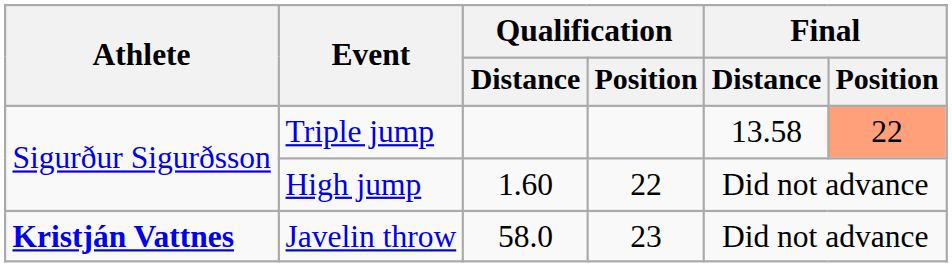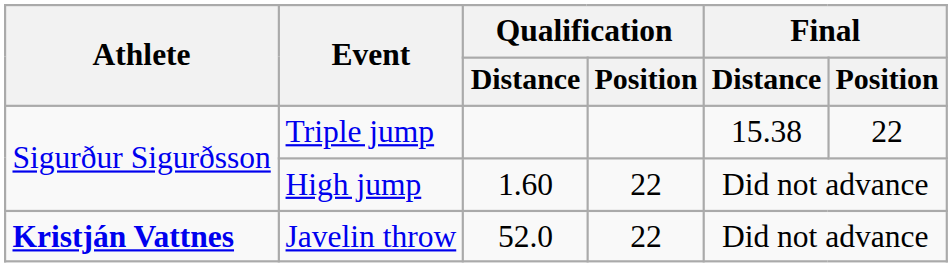 <table class=wikitable style="font-size:90%">
 <tr>
 <th rowspan="2">Athlete</th>
 <th rowspan="2">Event</th>
 <th colspan="2">Qualification</th>
 <th colspan="2">Final</th>
 </tr>
 <tr style="font-size:95%">
 <th>Distance</th>
 <th>Position</th>
 <th>Distance</th>
 <th>Position</th>
 </tr>
 <tr align=center>
 <td align=left rowspan=2><a href='#'>Sigurður Sigurðsson</a></td>
 <td align=left><a href='#'>Triple jump</a></td>
 <td></td>
 <td></td>
-<td>13.58</td>
-<td style="background: lightsalmon;">22</td>
+<td>15.38</td>
+<td>22</td>
 </tr>
 <tr align=center>
 <td align=left><a href='#'>High jump</a></td>
 <td>1.60</td>
 <td>22</td>
 <td colspan=2>Did not advance</td>
 </tr>
 <tr align=center>
 <td align=left><strong><a href='#'>Kristján Vattnes</a></strong></td>
 <td align=left><a href='#'>Javelin throw</a></td>
-<td>58.0</td>
-<td>23</td>
+<td>52.0</td>
+<td>22</td>
 <td colspan=2>Did not advance</td>
 </tr>
 </table>
